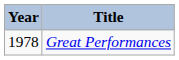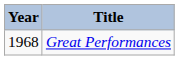 <table class="wikitable" style="font-size:95%;">
 <tr>
 <th style="background:#B0C4DE;">Year</th>
 <th style="background:#B0C4DE;">Title</th>
 </tr>
 <tr>
-<td>1978</td>
+<td>1968</td>
 <td><em><a href='#'>Great Performances</a></em></td>
 </tr>
 </table>
